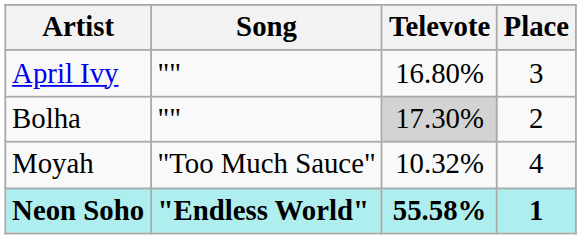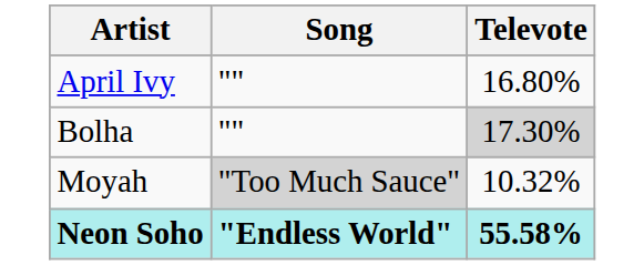 <table class="sortable wikitable" style="margin: 1em auto 1em auto; text-align:center">
 <tr>
 <th>Artist</th>
 <th>Song</th>
 <th>Televote</th>
-<th>Place</th>
 </tr>
 <tr>
 <td align="left"><a href='#'>April Ivy</a></td>
 <td align="left">""</td>
 <td>16.80%</td>
-<td>3</td>
 </tr>
 <tr>
 <td align="left">Bolha</td>
 <td align="left">""</td>
 <td style="background: lightgrey;">17.30%</td>
-<td>2</td>
 </tr>
 <tr>
 <td align="left">Moyah</td>
-<td align="left">"Too Much Sauce"</td>
+<td align="left" style="background: lightgrey;">"Too Much Sauce"</td>
 <td>10.32%</td>
-<td>4</td>
 </tr>
 <tr style="font-weight:bold; background:paleturquoise">
 <td align="left">Neon Soho</td>
 <td align="left">"Endless World"</td>
 <td>55.58%</td>
-<td>1</td>
 </tr>
 </table>
